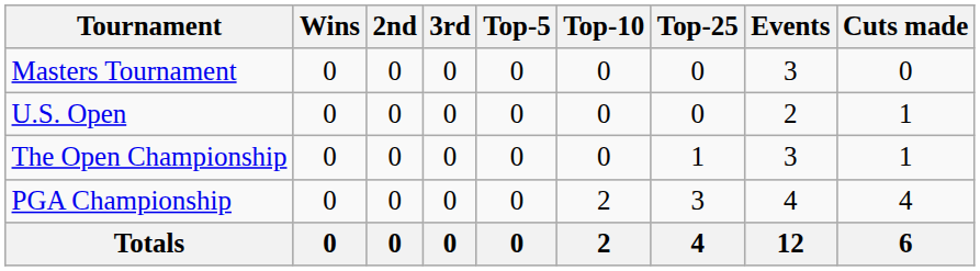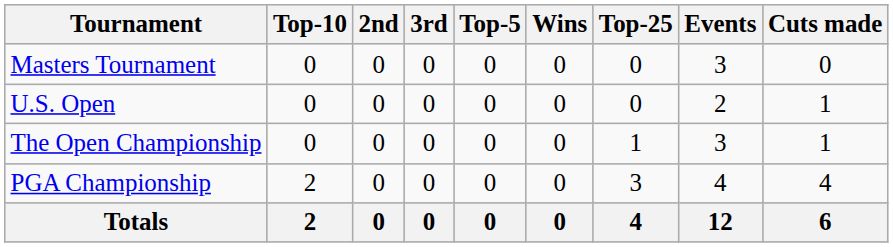 <table class=wikitable style=text-align:center>
 <tr>
 <th>Tournament</th>
-<th>Wins</th>
+<th>Top-10</th>
 <th>2nd</th>
 <th>3rd</th>
 <th>Top-5</th>
-<th>Top-10</th>
+<th>Wins</th>
 <th>Top-25</th>
 <th>Events</th>
 <th>Cuts made</th>
 </tr>
 <tr>
 <td align=left><a href='#'>Masters Tournament</a></td>
 <td>0</td>
 <td>0</td>
 <td>0</td>
 <td>0</td>
 <td>0</td>
 <td>0</td>
 <td>3</td>
 <td>0</td>
 </tr>
 <tr>
 <td align=left><a href='#'>U.S. Open</a></td>
 <td>0</td>
 <td>0</td>
 <td>0</td>
 <td>0</td>
 <td>0</td>
 <td>0</td>
 <td>2</td>
 <td>1</td>
 </tr>
 <tr>
 <td align=left><a href='#'>The Open Championship</a></td>
 <td>0</td>
 <td>0</td>
 <td>0</td>
 <td>0</td>
 <td>0</td>
 <td>1</td>
 <td>3</td>
 <td>1</td>
 </tr>
 <tr>
 <td align=left><a href='#'>PGA Championship</a></td>
+<td>2</td>
 <td>0</td>
 <td>0</td>
 <td>0</td>
 <td>0</td>
-<td>2</td>
 <td>3</td>
 <td>4</td>
 <td>4</td>
 </tr>
 <tr>
 <th>Totals</th>
+<th>2</th>
 <th>0</th>
 <th>0</th>
 <th>0</th>
 <th>0</th>
-<th>2</th>
 <th>4</th>
 <th>12</th>
 <th>6</th>
 </tr>
 </table>
